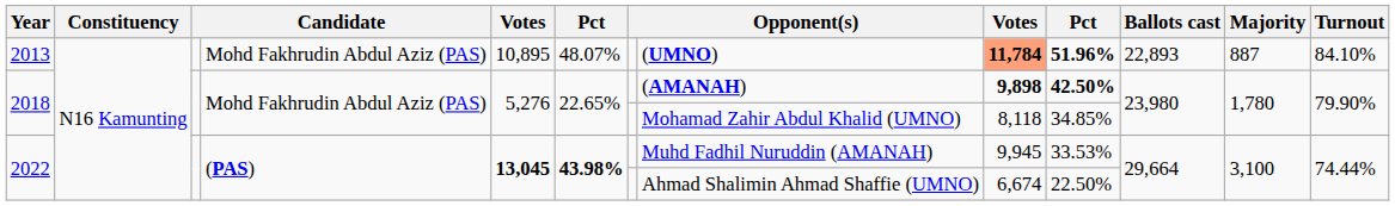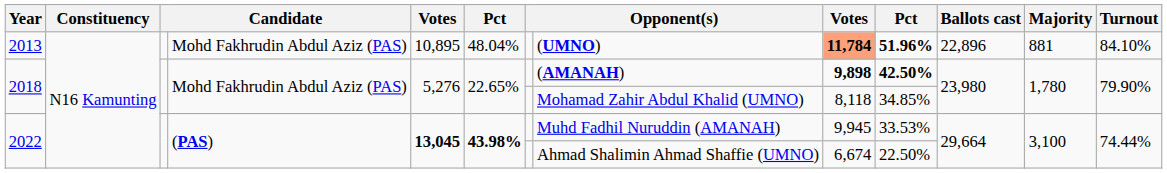 <table class="wikitable" style="margin:0.5em ; font-size:95%">
 <tr>
 <th>Year</th>
 <th>Constituency</th>
 <th colspan=2>Candidate</th>
 <th>Votes</th>
 <th>Pct</th>
 <th colspan=2>Opponent(s)</th>
 <th>Votes</th>
 <th>Pct</th>
 <th>Ballots cast</th>
 <th>Majority</th>
 <th>Turnout</th>
 </tr>
 <tr>
 <td><a href='#'>2013</a></td>
 <td rowspan=5>N16 <a href='#'>Kamunting</a></td>
 <td></td>
 <td>Mohd Fakhrudin Abdul Aziz (<a href='#'>PAS</a>)</td>
 <td align="right">10,895</td>
-<td>48.07%</td>
+<td>48.04%</td>
 <td></td>
 <td><strong></strong> (<a href='#'><strong>UMNO</strong></a>)</td>
 <td align="right" style="background: lightsalmon;"><strong>11,784</strong></td>
 <td><strong>51.96%</strong></td>
-<td>22,893</td>
-<td>887</td>
+<td>22,896</td>
+<td>881</td>
 <td>84.10%</td>
 </tr>
 <tr>
 <td rowspan=2><a href='#'>2018</a></td>
 <td rowspan=2 ></td>
 <td rowspan=2>Mohd Fakhrudin Abdul Aziz (<a href='#'>PAS</a>)</td>
 <td rowspan=2 align="right">5,276</td>
 <td rowspan=2>22.65%</td>
 <td></td>
 <td> (<a href='#'><strong>AMANAH</strong></a>)</td>
 <td align="right"><strong>9,898</strong></td>
 <td><strong>42.50%</strong></td>
 <td rowspan=2>23,980</td>
 <td rowspan=2>1,780</td>
 <td rowspan=2>79.90%</td>
 </tr>
 <tr>
 <td></td>
 <td><a href='#'>Mohamad Zahir Abdul Khalid</a> (<a href='#'>UMNO</a>)</td>
 <td align="right">8,118</td>
 <td>34.85%</td>
 </tr>
 <tr>
 <td rowspan=2><a href='#'>2022</a></td>
 <td rowspan=2 bgcolor=></td>
 <td rowspan=2> (<a href='#'><strong>PAS</strong></a>)</td>
 <td rowspan=2 align=right><strong>13,045</strong></td>
 <td rowspan=2><strong>43.98%</strong></td>
 <td></td>
 <td><a href='#'>Muhd Fadhil Nuruddin</a> (<a href='#'>AMANAH</a>)</td>
 <td align=right>9,945</td>
 <td>33.53%</td>
 <td rowspan=2>29,664</td>
 <td rowspan=2>3,100</td>
 <td rowspan=2>74.44%</td>
 </tr>
 <tr>
 <td></td>
 <td>Ahmad Shalimin Ahmad Shaffie (<a href='#'>UMNO</a>)</td>
 <td align=right>6,674</td>
 <td>22.50%</td>
 </tr>
 </table>
